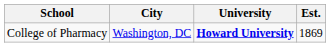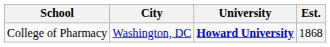 <table class="wikitable sortable">
 <tr>
 <th scope="col">School</th>
 <th scope="col">City</th>
 <th scope="col">University</th>
 <th scope="col">Est.</th>
 </tr>
 <tr>
 <td>College of Pharmacy</td>
 <td><a href='#'>Washington, DC</a></td>
 <td><strong><a href='#'>Howard University</a></strong></td>
-<td>1869</td>
+<td>1868</td>
 </tr>
 </table>
